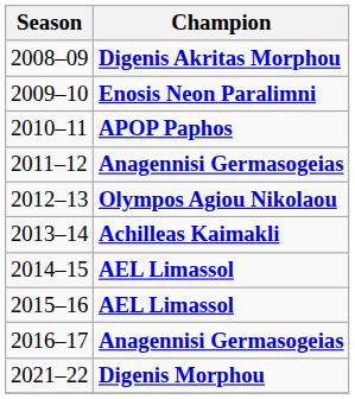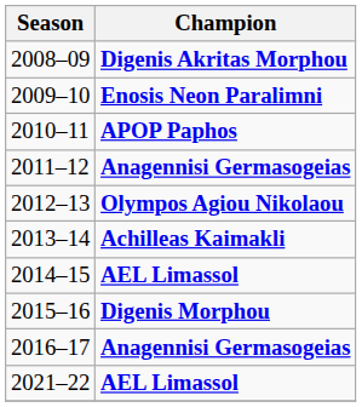 <table class="wikitable">
 <tr>
 <th>Season</th>
 <th>Champion</th>
 </tr>
 <tr>
 <td>2008–09</td>
 <td><strong><a href='#'>Digenis Akritas Morphou</a></strong></td>
 </tr>
 <tr>
 <td>2009–10</td>
 <td><strong><a href='#'>Enosis Neon Paralimni</a></strong></td>
 </tr>
 <tr>
 <td>2010–11</td>
 <td><strong><a href='#'>APOP Paphos</a></strong></td>
 </tr>
 <tr>
 <td>2011–12</td>
 <td><strong><a href='#'>Anagennisi Germasogeias</a></strong></td>
 </tr>
 <tr>
 <td>2012–13</td>
 <td><strong><a href='#'>Olympos Agiou Nikolaou</a></strong></td>
 </tr>
 <tr>
 <td>2013–14</td>
 <td><strong><a href='#'>Achilleas Kaimakli</a></strong></td>
 </tr>
 <tr>
 <td>2014–15</td>
 <td><strong><a href='#'>AEL Limassol</a></strong></td>
 </tr>
 <tr>
 <td>2015–16</td>
-<td><strong><a href='#'>AEL Limassol</a></strong></td>
+<td><strong><a href='#'>Digenis Morphou</a></strong></td>
 </tr>
 <tr>
 <td>2016–17</td>
 <td><strong><a href='#'>Anagennisi Germasogeias</a></strong></td>
 </tr>
 <tr>
 <td>2021–22</td>
-<td><strong><a href='#'>Digenis Morphou</a></strong></td>
+<td><strong><a href='#'>AEL Limassol</a></strong></td>
 </tr>
 <tr>
 </tr>
 </table>
